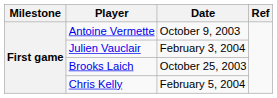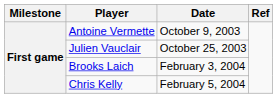 <table class="wikitable">
 <tr>
 <th scope="col">Milestone</th>
 <th scope="col">Player</th>
 <th scope="col">Date</th>
 <th scope="col">Ref</th>
 </tr>
 <tr>
 <th rowspan=4>First game</th>
 <td><a href='#'>Antoine Vermette</a></td>
 <td>October 9, 2003</td>
 <td rowspan=4></td>
 </tr>
 <tr>
 <td><a href='#'>Julien Vauclair</a></td>
-<td>February 3, 2004</td>
+<td>October 25, 2003</td>
 </tr>
 <tr>
 <td><a href='#'>Brooks Laich</a></td>
-<td>October 25, 2003</td>
+<td>February 3, 2004</td>
 </tr>
 <tr>
 <td><a href='#'>Chris Kelly</a></td>
 <td>February 5, 2004</td>
 </tr>
 </table>
